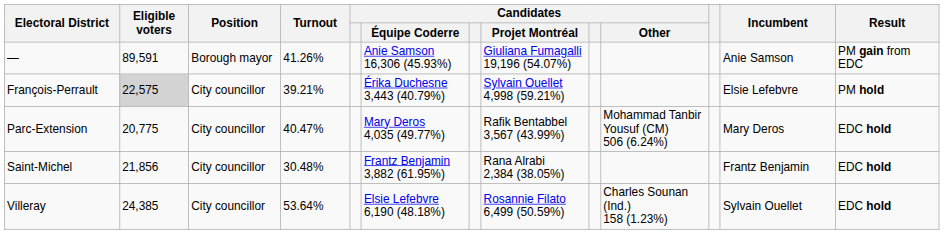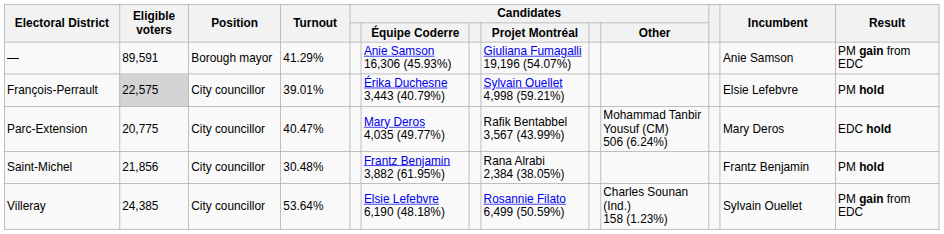 <table class="wikitable" width="100%">
 <tr>
 <th width=10% rowspan=2>Electoral District</th>
 <th width=6% rowspan=2>Eligible voters</th>
 <th width=8% rowspan=2>Position</th>
 <th width=6% rowspan=2>Turnout</th>
 <th colspan=6>Candidates</th>
 <th width=1% rowspan=2> </th>
 <th width=10% rowspan=2>Incumbent</th>
 <th width=9% rowspan=2>Result</th>
 </tr>
 <tr>
 <th width=1% > </th>
 <th width=9.4% >Équipe Coderre</th>
 <th width=1% > </th>
 <th width=9.4% ><span>Projet Montréal</span></th>
 <th width=1% > </th>
 <th width=9.4% >Other</th>
 </tr>
 <tr>
 <td>—</td>
 <td>89,591</td>
 <td>Borough mayor</td>
-<td>41.26%</td>
+<td>41.29%</td>
 <td></td>
 <td><a href='#'>Anie Samson</a> <br> 16,306 (45.93%)</td>
 <td> </td>
 <td><a href='#'>Giuliana Fumagalli</a> <br> 19,196 (54.07%)</td>
 <td></td>
 <td></td>
 <td> </td>
 <td>Anie Samson</td>
 <td>PM <strong>gain</strong> from EDC</td>
 </tr>
 <tr>
 <td>François-Perrault</td>
 <td style="background: lightgrey;">22,575</td>
 <td>City councillor</td>
-<td>39.21%</td>
+<td>39.01%</td>
 <td></td>
 <td><a href='#'>Érika Duchesne</a> <br> 3,443 (40.79%)</td>
 <td> </td>
 <td><a href='#'>Sylvain Ouellet</a> <br> 4,998 (59.21%)</td>
 <td></td>
 <td></td>
 <td> </td>
 <td>Elsie Lefebvre</td>
 <td>PM <strong>hold</strong></td>
 </tr>
 <tr>
 <td>Parc-Extension</td>
 <td>20,775</td>
 <td>City councillor</td>
 <td>40.47%</td>
 <td> </td>
 <td><a href='#'>Mary Deros</a> <br> 4,035 (49.77%)</td>
 <td></td>
 <td>Rafik Bentabbel <br> 3,567 (43.99%)</td>
 <td></td>
 <td>Mohammad Tanbir Yousuf (CM) <br> 506 (6.24%)</td>
 <td> </td>
 <td>Mary Deros</td>
 <td>EDC <strong>hold</strong></td>
 </tr>
 <tr>
 <td>Saint-Michel</td>
 <td>21,856</td>
 <td>City councillor</td>
 <td>30.48%</td>
 <td> </td>
 <td><a href='#'>Frantz Benjamin</a> <br> 3,882 (61.95%)</td>
 <td></td>
 <td>Rana Alrabi <br> 2,384 (38.05%)</td>
 <td></td>
 <td></td>
 <td> </td>
 <td>Frantz Benjamin</td>
-<td>EDC <strong>hold</strong></td>
+<td>PM <strong>hold</strong></td>
 </tr>
 <tr>
 <td>Villeray</td>
 <td>24,385</td>
 <td>City councillor</td>
 <td>53.64%</td>
 <td></td>
 <td><a href='#'>Elsie Lefebvre</a> <br> 6,190 (48.18%)</td>
 <td> </td>
 <td><a href='#'>Rosannie Filato</a> <br> 6,499 (50.59%)</td>
 <td></td>
 <td>Charles Sounan (Ind.) <br> 158 (1.23%)</td>
 <td> </td>
 <td>Sylvain Ouellet</td>
-<td>EDC <strong>hold</strong></td>
+<td>PM <strong>gain</strong> from EDC</td>
 </tr>
 </table>
